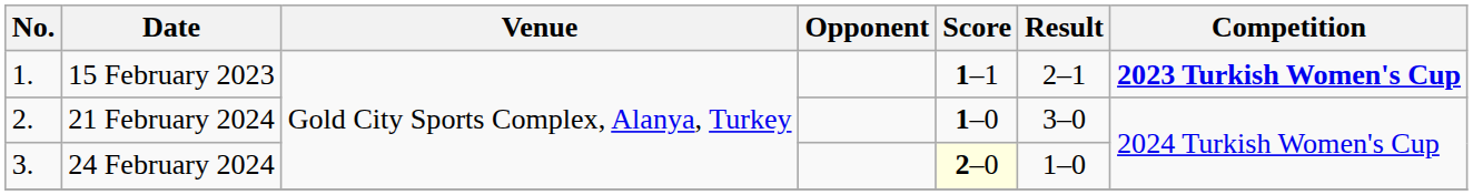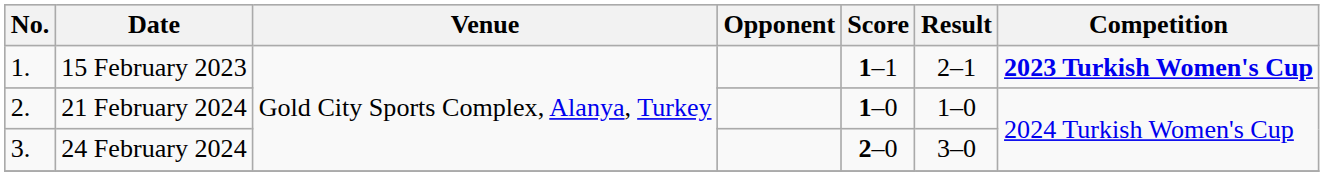 <table class="wikitable">
 <tr>
 <th>No.</th>
 <th>Date</th>
 <th>Venue</th>
 <th>Opponent</th>
 <th>Score</th>
 <th>Result</th>
 <th>Competition</th>
 </tr>
 <tr>
 <td>1.</td>
 <td>15 February 2023</td>
 <td rowspan=3>Gold City Sports Complex, <a href='#'>Alanya</a>, <a href='#'>Turkey</a></td>
 <td></td>
 <td align=center><strong>1</strong>–1</td>
 <td align=center>2–1</td>
 <td><strong><a href='#'>2023 Turkish Women's Cup</a></strong></td>
 </tr>
 <tr>
 <td>2.</td>
 <td>21 February 2024</td>
 <td></td>
 <td align=center><strong>1</strong>–0</td>
-<td align=center>3–0</td>
+<td align=center>1–0</td>
 <td rowspan=2><a href='#'>2024 Turkish Women's Cup</a></td>
 </tr>
 <tr>
 <td>3.</td>
 <td>24 February 2024</td>
 <td></td>
-<td align=center style="background: lightyellow;"><strong>2</strong>–0</td>
-<td align=center>1–0</td>
+<td align=center><strong>2</strong>–0</td>
+<td align=center>3–0</td>
 </tr>
 <tr>
 </tr>
 </table>
